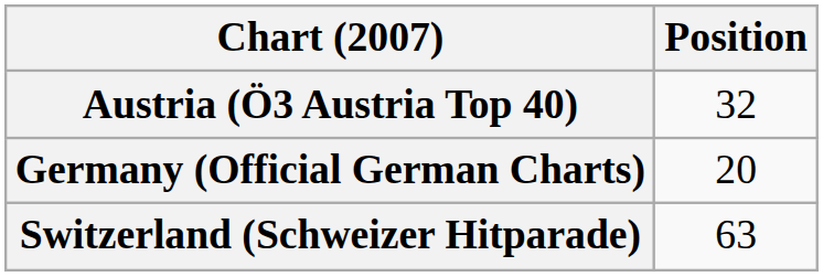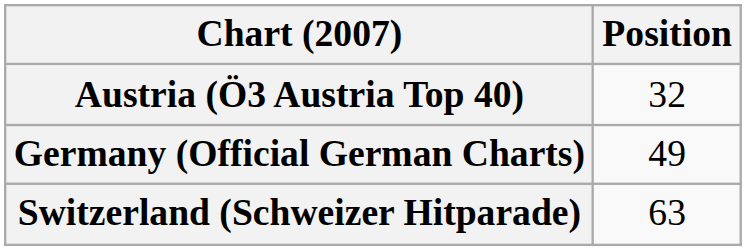 <table class="wikitable sortable plainrowheaders" style="text-align:center">
 <tr>
 <th scope="col">Chart (2007)</th>
 <th scope="col">Position</th>
 </tr>
 <tr>
 <th scope="row">Austria (Ö3 Austria Top 40)</th>
 <td>32</td>
 </tr>
 <tr>
 <th scope="row">Germany (Official German Charts)</th>
-<td>20</td>
+<td>49</td>
 </tr>
 <tr>
 <th scope="row">Switzerland (Schweizer Hitparade)</th>
 <td>63</td>
 </tr>
 </table>
